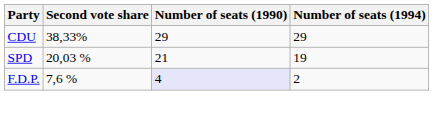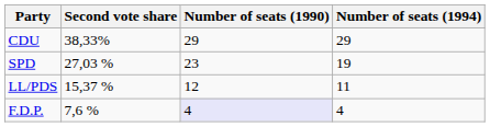 <table class="wikitable">
 <tr>
 <th>Party</th>
 <th>Second vote share</th>
 <th>Number of seats (1990)</th>
 <th>Number of seats (1994)</th>
 </tr>
 <tr>
 <td><a href='#'>CDU</a></td>
 <td>38,33%</td>
 <td>29</td>
 <td>29</td>
 </tr>
 <tr>
 <td><a href='#'>SPD</a></td>
-<td>20,03 %</td>
-<td>21</td>
+<td>27,03 %</td>
+<td>23</td>
 <td>19</td>
+</tr>
+<tr>
+<td><a href='#'>LL/PDS</a></td>
+<td>15,37 %</td>
+<td>12</td>
+<td>11</td>
 </tr>
 <tr>
 <td><a href='#'>F.D.P.</a></td>
 <td>7,6 %</td>
 <td style="background: lavender;">4</td>
-<td>2</td>
+<td>4</td>
 </tr>
 </table>
